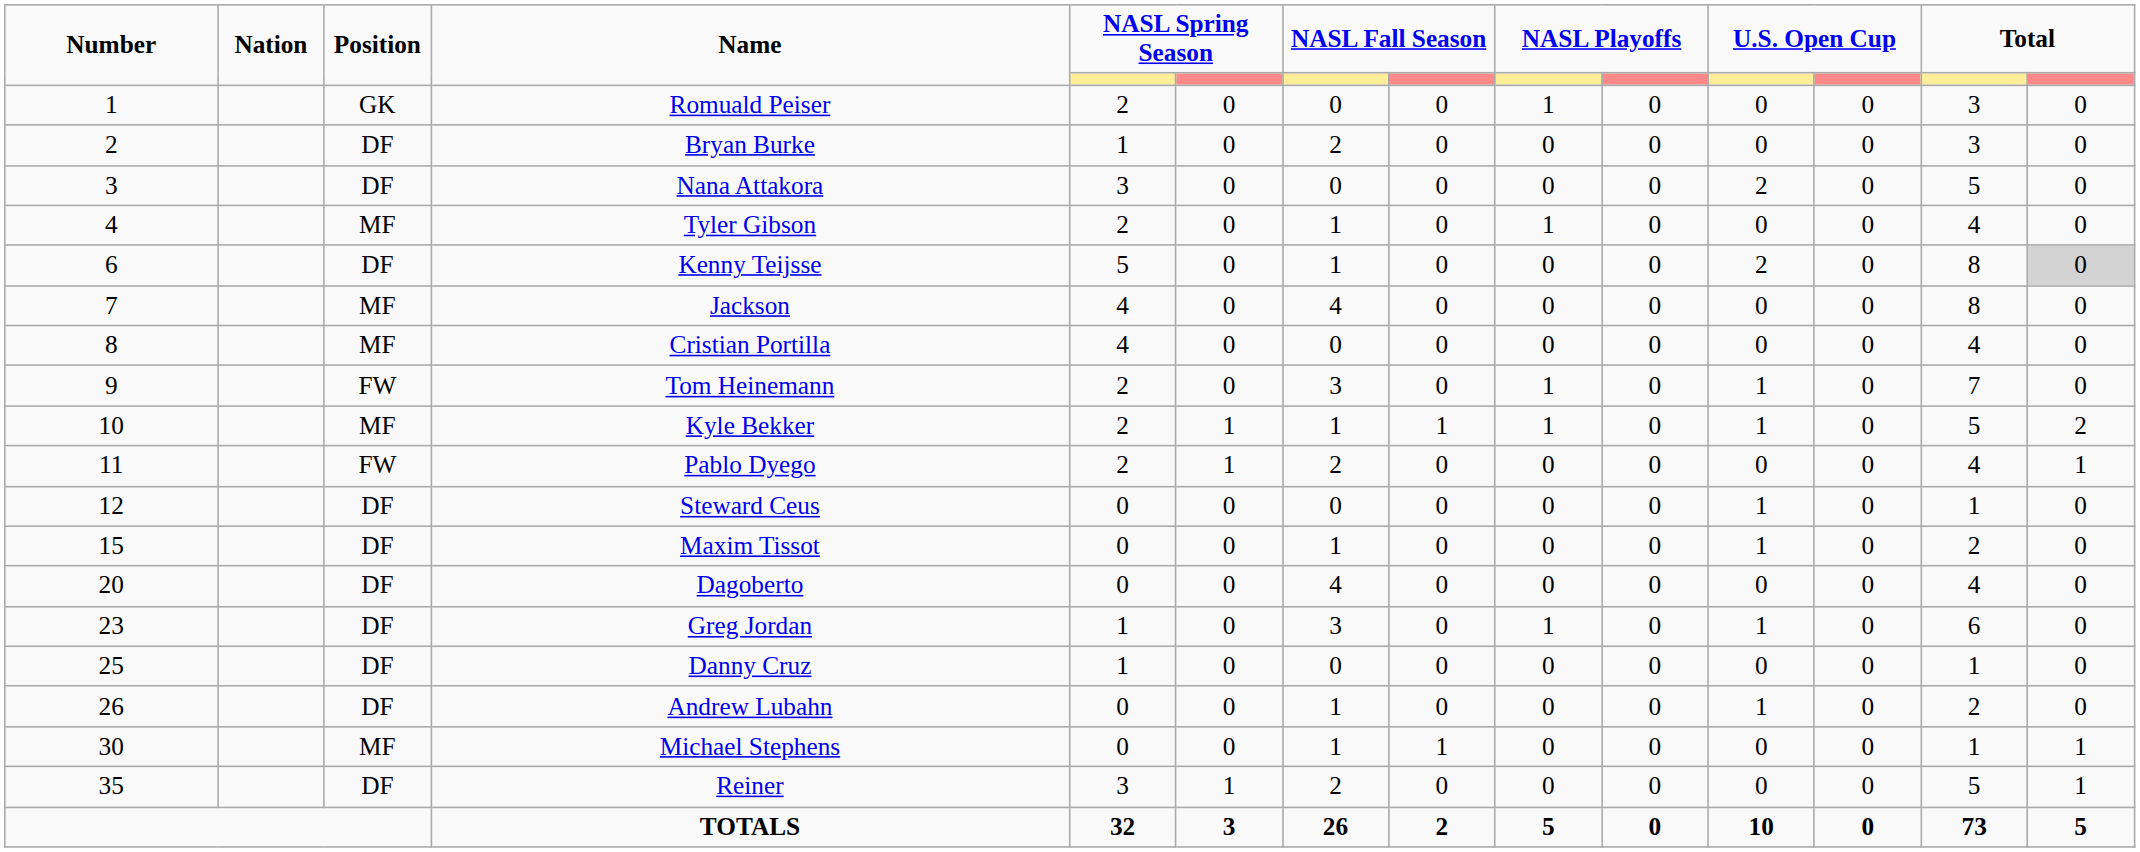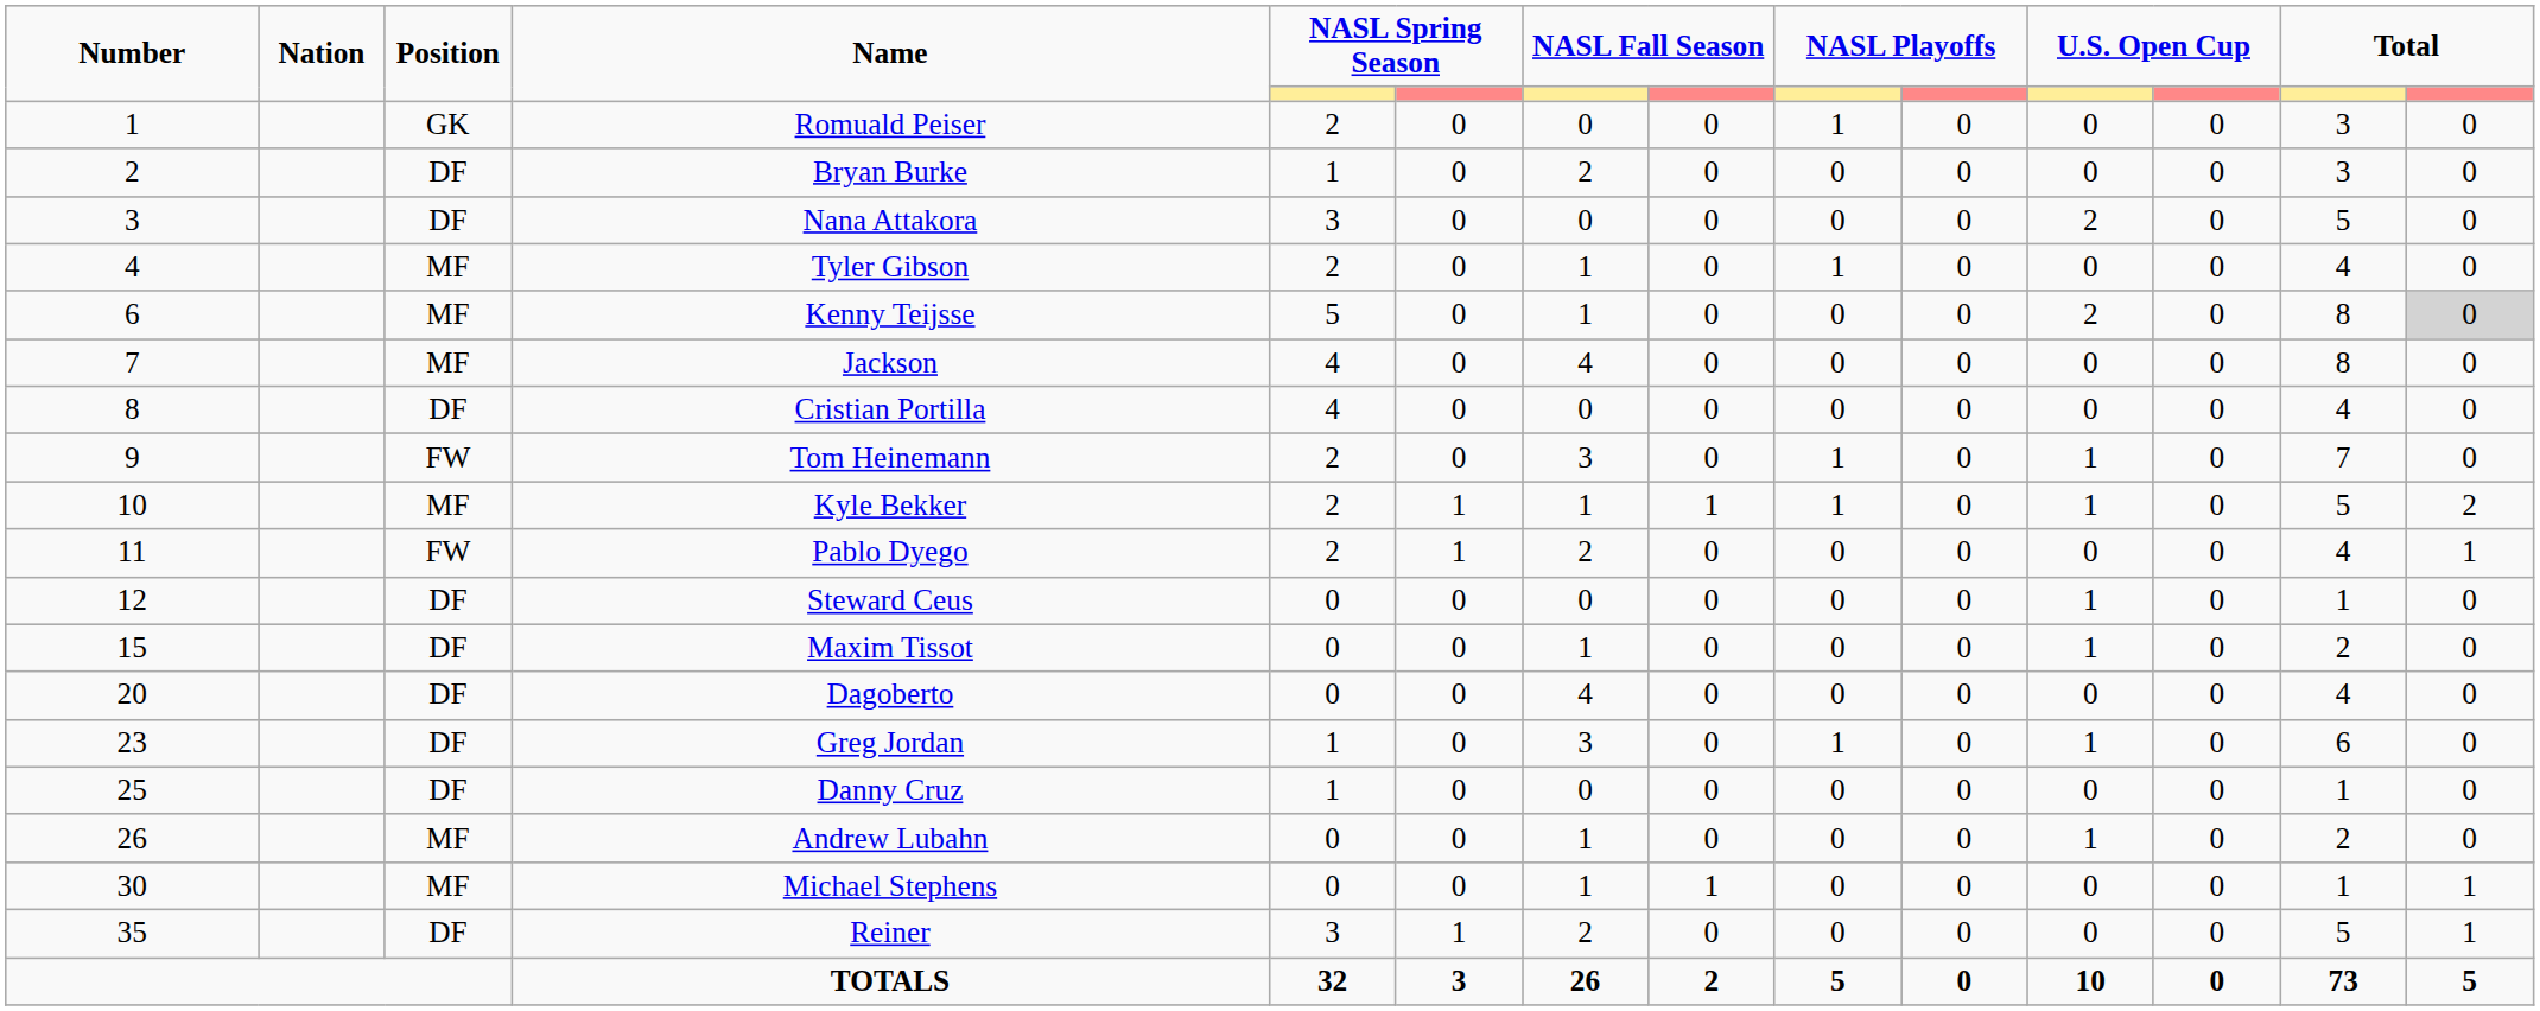 <table class="wikitable" style="text-align:center;">
 <tr>
 <td rowspan="2"  style="width:10%; text-align:center;"><strong>Number</strong></td>
 <td rowspan="2"  style="width:5%; text-align:center;"><strong>Nation</strong></td>
 <td rowspan="2"  style="width:5%; text-align:center;"><strong>Position</strong></td>
 <td rowspan="2"  style="width:30%; text-align:center;"><strong>Name</strong></td>
 <td colspan="2" style="text-align:center;"><strong><a href='#'>NASL Spring Season</a></strong></td>
 <td colspan="2" style="text-align:center;"><strong><a href='#'>NASL Fall Season</a></strong></td>
 <td colspan="2" style="text-align:center;"><strong><a href='#'>NASL Playoffs</a></strong></td>
 <td colspan="2" style="text-align:center;"><strong><a href='#'>U.S. Open Cup</a></strong></td>
 <td colspan="2" style="text-align:center;"><strong>Total</strong></td>
 </tr>
 <tr>
 <th style="width:60px; background:#fe9;"></th>
 <th style="width:60px; background:#ff8888;"></th>
 <th style="width:60px; background:#fe9;"></th>
 <th style="width:60px; background:#ff8888;"></th>
 <th style="width:60px; background:#fe9;"></th>
 <th style="width:60px; background:#ff8888;"></th>
 <th style="width:60px; background:#fe9;"></th>
 <th style="width:60px; background:#ff8888;"></th>
 <th style="width:60px; background:#fe9;"></th>
 <th style="width:60px; background:#ff8888;"></th>
 </tr>
 <tr>
 <td>1</td>
 <td></td>
 <td>GK</td>
 <td><a href='#'>Romuald Peiser</a></td>
 <td>2</td>
 <td>0</td>
 <td>0</td>
 <td>0</td>
 <td>1</td>
 <td>0</td>
 <td>0</td>
 <td>0</td>
 <td>3</td>
 <td>0</td>
 </tr>
 <tr>
 <td>2</td>
 <td></td>
 <td>DF</td>
 <td><a href='#'>Bryan Burke</a></td>
 <td>1</td>
 <td>0</td>
 <td>2</td>
 <td>0</td>
 <td>0</td>
 <td>0</td>
 <td>0</td>
 <td>0</td>
 <td>3</td>
 <td>0</td>
 </tr>
 <tr>
 <td>3</td>
 <td></td>
 <td>DF</td>
 <td><a href='#'>Nana Attakora</a></td>
 <td>3</td>
 <td>0</td>
 <td>0</td>
 <td>0</td>
 <td>0</td>
 <td>0</td>
 <td>2</td>
 <td>0</td>
 <td>5</td>
 <td>0</td>
 </tr>
 <tr>
 <td>4</td>
 <td></td>
 <td>MF</td>
 <td><a href='#'>Tyler Gibson</a></td>
 <td>2</td>
 <td>0</td>
 <td>1</td>
 <td>0</td>
 <td>1</td>
 <td>0</td>
 <td>0</td>
 <td>0</td>
 <td>4</td>
 <td>0</td>
 </tr>
 <tr>
 <td>6</td>
 <td></td>
-<td>DF</td>
+<td>MF</td>
 <td><a href='#'>Kenny Teijsse</a></td>
 <td>5</td>
 <td>0</td>
 <td>1</td>
 <td>0</td>
 <td>0</td>
 <td>0</td>
 <td>2</td>
 <td>0</td>
 <td>8</td>
 <td style="background: lightgrey;">0</td>
 </tr>
 <tr>
 <td>7</td>
 <td></td>
 <td>MF</td>
 <td><a href='#'>Jackson</a></td>
 <td>4</td>
 <td>0</td>
 <td>4</td>
 <td>0</td>
 <td>0</td>
 <td>0</td>
 <td>0</td>
 <td>0</td>
 <td>8</td>
 <td>0</td>
 </tr>
 <tr>
 <td>8</td>
 <td></td>
-<td>MF</td>
+<td>DF</td>
 <td><a href='#'>Cristian Portilla</a></td>
 <td>4</td>
 <td>0</td>
 <td>0</td>
 <td>0</td>
 <td>0</td>
 <td>0</td>
 <td>0</td>
 <td>0</td>
 <td>4</td>
 <td>0</td>
 </tr>
 <tr>
 <td>9</td>
 <td></td>
 <td>FW</td>
 <td><a href='#'>Tom Heinemann</a></td>
 <td>2</td>
 <td>0</td>
 <td>3</td>
 <td>0</td>
 <td>1</td>
 <td>0</td>
 <td>1</td>
 <td>0</td>
 <td>7</td>
 <td>0</td>
 </tr>
 <tr>
 <td>10</td>
 <td></td>
 <td>MF</td>
 <td><a href='#'>Kyle Bekker</a></td>
 <td>2</td>
 <td>1</td>
 <td>1</td>
 <td>1</td>
 <td>1</td>
 <td>0</td>
 <td>1</td>
 <td>0</td>
 <td>5</td>
 <td>2</td>
 </tr>
 <tr>
 <td>11</td>
 <td></td>
 <td>FW</td>
 <td><a href='#'>Pablo Dyego</a></td>
 <td>2</td>
 <td>1</td>
 <td>2</td>
 <td>0</td>
 <td>0</td>
 <td>0</td>
 <td>0</td>
 <td>0</td>
 <td>4</td>
 <td>1</td>
 </tr>
 <tr>
 <td>12</td>
 <td></td>
 <td>DF</td>
 <td><a href='#'>Steward Ceus</a></td>
 <td>0</td>
 <td>0</td>
 <td>0</td>
 <td>0</td>
 <td>0</td>
 <td>0</td>
 <td>1</td>
 <td>0</td>
 <td>1</td>
 <td>0</td>
 </tr>
 <tr>
 <td>15</td>
 <td></td>
 <td>DF</td>
 <td><a href='#'>Maxim Tissot</a></td>
 <td>0</td>
 <td>0</td>
 <td>1</td>
 <td>0</td>
 <td>0</td>
 <td>0</td>
 <td>1</td>
 <td>0</td>
 <td>2</td>
 <td>0</td>
 </tr>
 <tr>
 <td>20</td>
 <td></td>
 <td>DF</td>
 <td><a href='#'>Dagoberto</a></td>
 <td>0</td>
 <td>0</td>
 <td>4</td>
 <td>0</td>
 <td>0</td>
 <td>0</td>
 <td>0</td>
 <td>0</td>
 <td>4</td>
 <td>0</td>
 </tr>
 <tr>
 <td>23</td>
 <td></td>
 <td>DF</td>
 <td><a href='#'>Greg Jordan</a></td>
 <td>1</td>
 <td>0</td>
 <td>3</td>
 <td>0</td>
 <td>1</td>
 <td>0</td>
 <td>1</td>
 <td>0</td>
 <td>6</td>
 <td>0</td>
 </tr>
 <tr>
 <td>25</td>
 <td></td>
 <td>DF</td>
 <td><a href='#'>Danny Cruz</a></td>
 <td>1</td>
 <td>0</td>
 <td>0</td>
 <td>0</td>
 <td>0</td>
 <td>0</td>
 <td>0</td>
 <td>0</td>
 <td>1</td>
 <td>0</td>
 </tr>
 <tr>
 <td>26</td>
 <td></td>
-<td>DF</td>
+<td>MF</td>
 <td><a href='#'>Andrew Lubahn</a></td>
 <td>0</td>
 <td>0</td>
 <td>1</td>
 <td>0</td>
 <td>0</td>
 <td>0</td>
 <td>1</td>
 <td>0</td>
 <td>2</td>
 <td>0</td>
 </tr>
 <tr>
 <td>30</td>
 <td></td>
 <td>MF</td>
 <td><a href='#'>Michael Stephens</a></td>
 <td>0</td>
 <td>0</td>
 <td>1</td>
 <td>1</td>
 <td>0</td>
 <td>0</td>
 <td>0</td>
 <td>0</td>
 <td>1</td>
 <td>1</td>
 </tr>
 <tr>
 <td>35</td>
 <td></td>
 <td>DF</td>
 <td><a href='#'>Reiner</a></td>
 <td>3</td>
 <td>1</td>
 <td>2</td>
 <td>0</td>
 <td>0</td>
 <td>0</td>
 <td>0</td>
 <td>0</td>
 <td>5</td>
 <td>1</td>
 </tr>
 <tr>
 <td colspan="3"></td>
 <td><strong>TOTALS</strong></td>
 <td><strong>32</strong></td>
 <td><strong>3</strong></td>
 <td><strong>26</strong></td>
 <td><strong>2</strong></td>
 <td><strong>5</strong></td>
 <td><strong>0</strong></td>
 <td><strong>10</strong></td>
 <td><strong>0</strong></td>
 <td><strong>73</strong></td>
 <td><strong>5</strong></td>
 </tr>
 </table>
